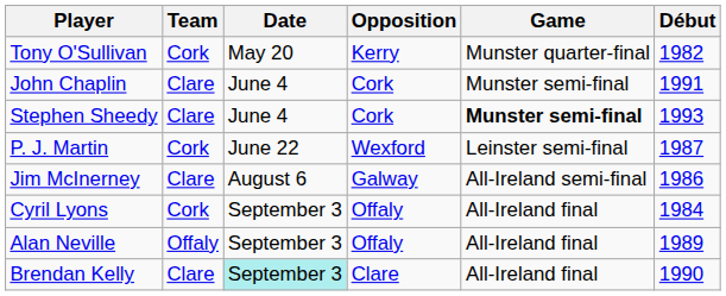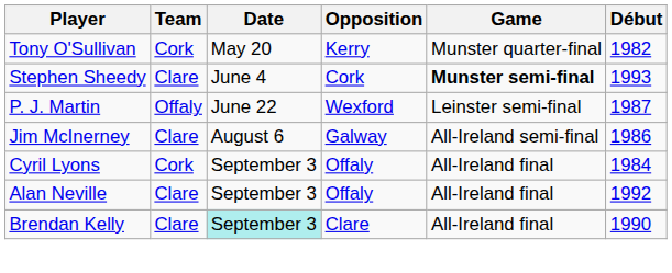 <table class="wikitable">
 <tr>
 <th>Player</th>
 <th>Team</th>
 <th>Date</th>
 <th>Opposition</th>
 <th>Game</th>
 <th>Début</th>
 </tr>
 <tr>
 <td><a href='#'>Tony O'Sullivan</a></td>
 <td><a href='#'>Cork</a></td>
 <td>May 20</td>
 <td><a href='#'>Kerry</a></td>
 <td>Munster quarter-final</td>
 <td><a href='#'>1982</a></td>
 </tr>
 <tr>
-<td><a href='#'>John Chaplin</a></td>
-<td><a href='#'>Clare</a></td>
-<td>June 4</td>
-<td><a href='#'>Cork</a></td>
-<td>Munster semi-final</td>
-<td><a href='#'>1991</a></td>
-</tr>
-<tr>
 <td><a href='#'>Stephen Sheedy</a></td>
 <td><a href='#'>Clare</a></td>
 <td>June 4</td>
 <td><a href='#'>Cork</a></td>
 <td><strong>Munster semi-final</strong></td>
 <td><a href='#'>1993</a></td>
 </tr>
 <tr>
 <td><a href='#'>P. J. Martin</a></td>
-<td><a href='#'>Cork</a></td>
+<td><a href='#'>Offaly</a></td>
 <td>June 22</td>
 <td><a href='#'>Wexford</a></td>
 <td>Leinster semi-final</td>
 <td><a href='#'>1987</a></td>
 </tr>
 <tr>
 <td><a href='#'>Jim McInerney</a></td>
 <td><a href='#'>Clare</a></td>
 <td>August 6</td>
 <td><a href='#'>Galway</a></td>
 <td>All-Ireland semi-final</td>
 <td><a href='#'>1986</a></td>
 </tr>
 <tr>
 <td><a href='#'>Cyril Lyons</a></td>
 <td><a href='#'>Cork</a></td>
 <td>September 3</td>
 <td><a href='#'>Offaly</a></td>
 <td>All-Ireland final</td>
 <td><a href='#'>1984</a></td>
 </tr>
 <tr>
 <td><a href='#'>Alan Neville</a></td>
-<td><a href='#'>Offaly</a></td>
+<td><a href='#'>Clare</a></td>
 <td>September 3</td>
 <td><a href='#'>Offaly</a></td>
 <td>All-Ireland final</td>
-<td><a href='#'>1989</a></td>
+<td><a href='#'>1992</a></td>
 </tr>
 <tr>
 <td><a href='#'>Brendan Kelly</a></td>
 <td><a href='#'>Clare</a></td>
 <td style="background: paleturquoise;">September 3</td>
 <td><a href='#'>Clare</a></td>
 <td>All-Ireland final</td>
 <td><a href='#'>1990</a></td>
 </tr>
 </table>
